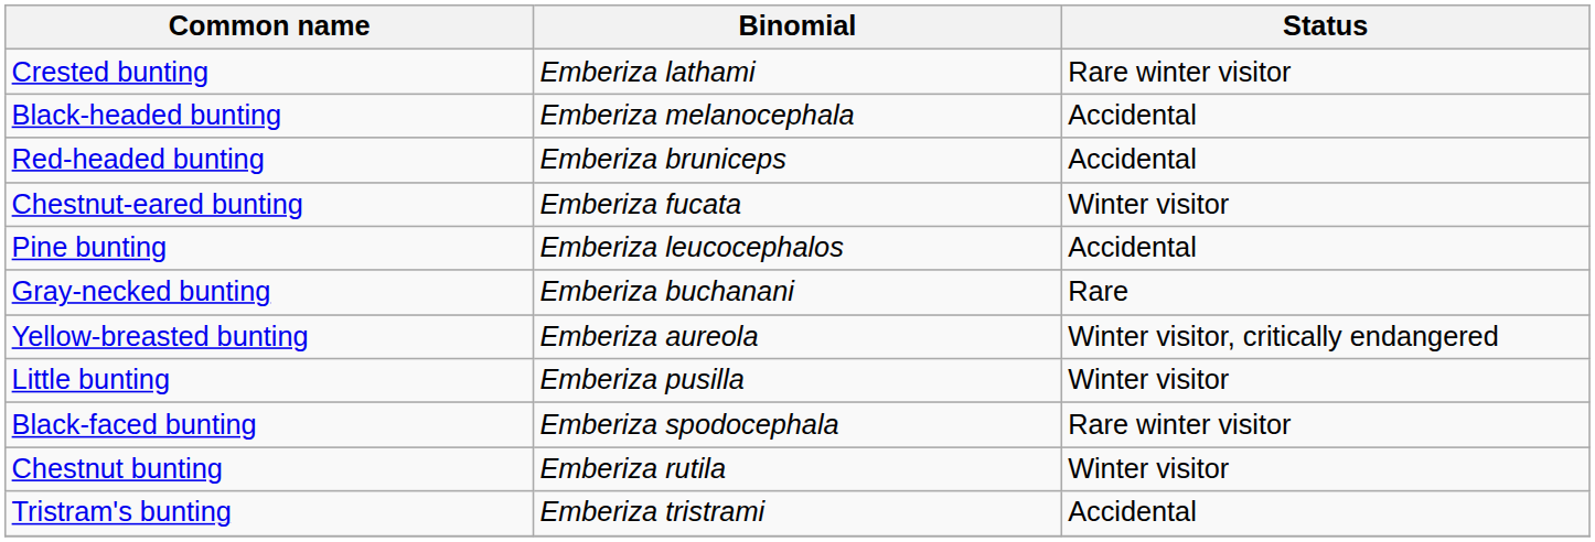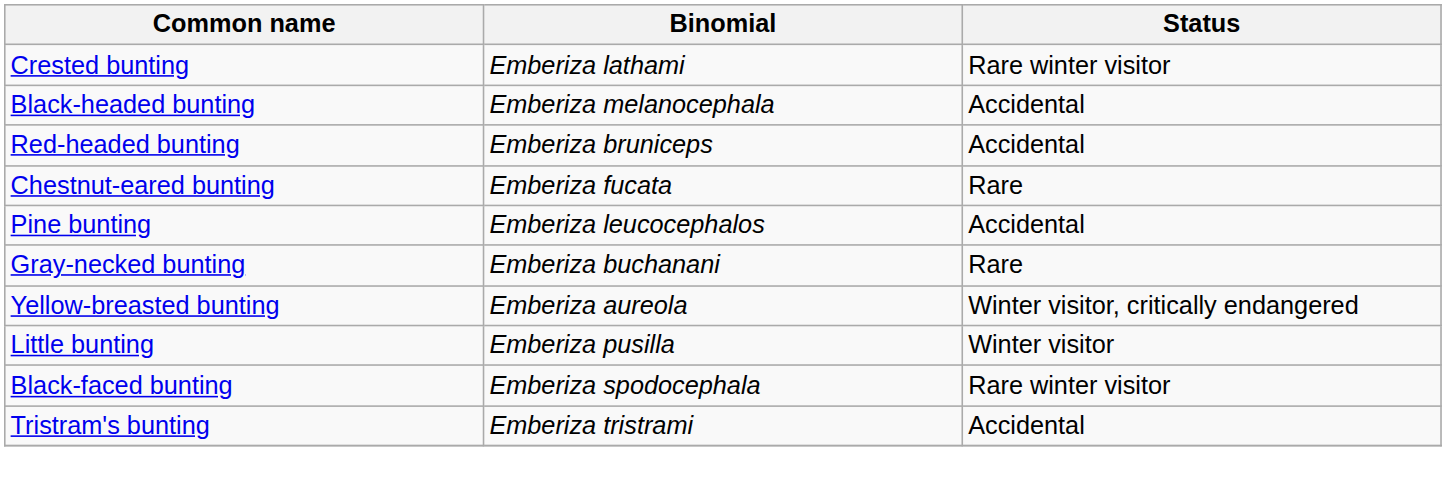 <table width=72% class="wikitable">
 <tr>
 <th width=24%>Common name</th>
 <th width=24%>Binomial</th>
 <th width=24%>Status</th>
 </tr>
 <tr>
 <td><a href='#'>Crested bunting</a></td>
 <td><em>Emberiza lathami</em></td>
 <td>Rare winter visitor</td>
 </tr>
 <tr>
 <td><a href='#'>Black-headed bunting</a></td>
 <td><em>Emberiza melanocephala</em></td>
 <td>Accidental</td>
 </tr>
 <tr>
 <td><a href='#'>Red-headed bunting</a></td>
 <td><em>Emberiza bruniceps</em></td>
 <td>Accidental</td>
 </tr>
 <tr>
 <td><a href='#'>Chestnut-eared bunting</a></td>
 <td><em>Emberiza fucata</em></td>
-<td>Winter visitor</td>
+<td>Rare</td>
 </tr>
 <tr>
 <td><a href='#'>Pine bunting</a></td>
 <td><em>Emberiza leucocephalos</em></td>
 <td>Accidental</td>
 </tr>
 <tr>
 <td><a href='#'>Gray-necked bunting</a></td>
 <td><em>Emberiza buchanani</em></td>
 <td>Rare</td>
 </tr>
 <tr>
 <td><a href='#'>Yellow-breasted bunting</a></td>
 <td><em>Emberiza aureola</em></td>
 <td>Winter visitor, critically endangered</td>
 </tr>
 <tr>
 <td><a href='#'>Little bunting</a></td>
 <td><em>Emberiza pusilla</em></td>
 <td>Winter visitor</td>
 </tr>
 <tr>
 <td><a href='#'>Black-faced bunting</a></td>
 <td><em>Emberiza spodocephala</em></td>
 <td>Rare winter visitor</td>
 </tr>
 <tr>
-<td><a href='#'>Chestnut bunting</a></td>
-<td><em>Emberiza rutila</em></td>
-<td>Winter visitor</td>
-</tr>
-<tr>
 <td><a href='#'>Tristram's bunting</a></td>
 <td><em>Emberiza tristrami</em></td>
 <td>Accidental</td>
 </tr>
 <tr>
 </tr>
 </table>
